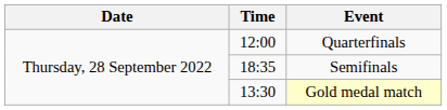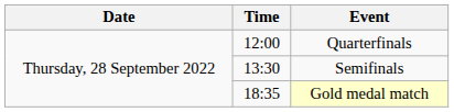 <table class = "wikitable" style="text-align:center;">
 <tr>
 <th width=220>Date</th>
 <th width=50>Time</th>
 <th width=150>Event</th>
 </tr>
 <tr>
 <td rowspan=3>Thursday, 28 September 2022</td>
 <td>12:00</td>
 <td>Quarterfinals</td>
 </tr>
 <tr>
-<td>18:35</td>
+<td>13:30</td>
 <td>Semifinals</td>
 </tr>
 <tr>
-<td>13:30</td>
+<td>18:35</td>
 <td bgcolor=ffffcc>Gold medal match</td>
 </tr>
 </table>
